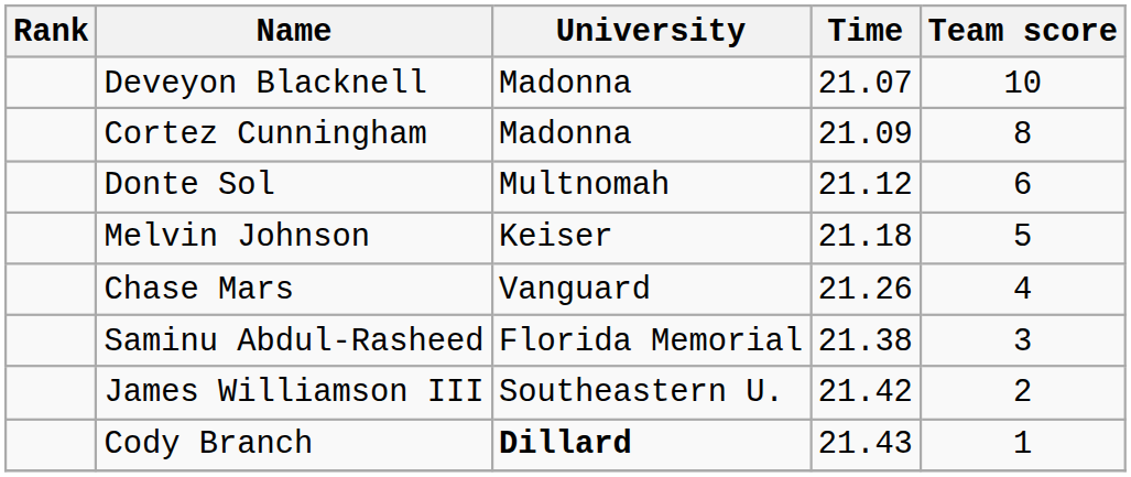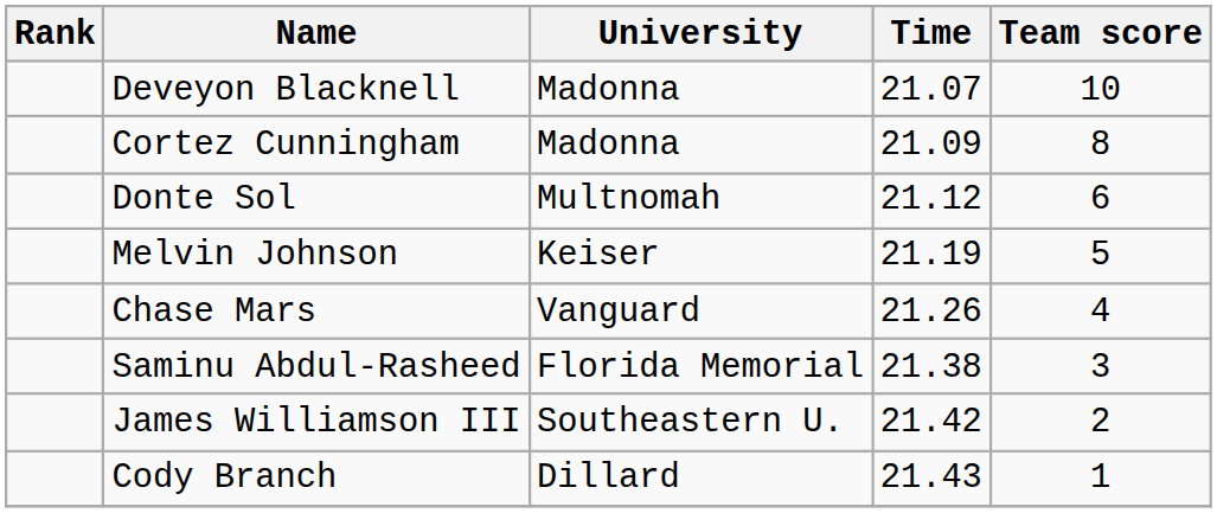 <table class="wikitable sortable" style="text-align:center">
 <tr>
 <th>Rank</th>
 <th>Name</th>
 <th>University</th>
 <th>Time</th>
 <th>Team score</th>
 </tr>
 <tr>
 <td></td>
 <td align=left>Deveyon Blacknell</td>
 <td align="left">Madonna</td>
 <td>21.07</td>
 <td>10</td>
 </tr>
 <tr>
 <td></td>
 <td align=left>Cortez Cunningham</td>
 <td align="left">Madonna</td>
 <td>21.09</td>
 <td>8</td>
 </tr>
 <tr>
 <td></td>
 <td align=left>Donte Sol</td>
 <td align="left">Multnomah</td>
 <td>21.12</td>
 <td>6</td>
 </tr>
 <tr>
 <td></td>
 <td align=left>Melvin Johnson</td>
 <td align="left">Keiser</td>
-<td>21.18</td>
+<td>21.19</td>
 <td>5</td>
 </tr>
 <tr>
 <td></td>
 <td align=left>Chase Mars</td>
 <td align="left">Vanguard</td>
 <td>21.26</td>
 <td>4</td>
 </tr>
 <tr>
 <td></td>
 <td align=left>Saminu Abdul-Rasheed</td>
 <td align="left">Florida Memorial</td>
 <td>21.38</td>
 <td>3</td>
 </tr>
 <tr>
 <td></td>
 <td align=left>James Williamson III</td>
 <td align="left">Southeastern U.</td>
 <td>21.42</td>
 <td>2</td>
 </tr>
 <tr>
 <td></td>
 <td align=left>Cody Branch</td>
-<td align="left"><strong>Dillard</strong></td>
+<td align="left">Dillard</td>
 <td>21.43</td>
 <td>1</td>
 </tr>
 <tr>
 </tr>
 </table>
